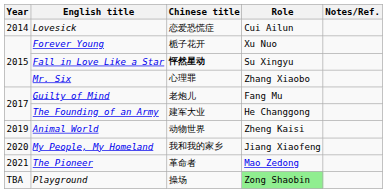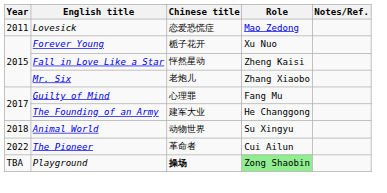 <table class="wikitable sortable">
 <tr>
 <th>Year</th>
 <th>English title</th>
 <th>Chinese title</th>
 <th>Role</th>
 <th class="unsortable">Notes/Ref.</th>
 </tr>
 <tr>
-<td>2014</td>
+<td>2011</td>
 <td><em>Lovesick</em></td>
 <td>恋爱恐慌症</td>
-<td>Cui Ailun</td>
+<td><a href='#'>Mao Zedong</a></td>
 <td></td>
 </tr>
 <tr>
 <td rowspan=3>2015</td>
 <td><em><a href='#'>Forever Young</a></em></td>
 <td>栀子花开</td>
 <td>Xu Nuo</td>
 <td></td>
 </tr>
 <tr>
 <td><em><a href='#'>Fall in Love Like a Star</a></em></td>
-<td><strong>怦然星动</strong></td>
-<td>Su Xingyu</td>
+<td>怦然星动</td>
+<td>Zheng Kaisi</td>
 <td></td>
 </tr>
 <tr>
 <td><em><a href='#'>Mr. Six</a></em></td>
-<td>心理罪</td>
+<td>老炮儿</td>
 <td>Zhang Xiaobo</td>
 <td></td>
 </tr>
 <tr>
 <td rowspan=2>2017</td>
 <td><em><a href='#'>Guilty of Mind</a></em></td>
-<td>老炮儿</td>
+<td>心理罪</td>
 <td>Fang Mu</td>
 <td></td>
 </tr>
 <tr>
 <td><em><a href='#'>The Founding of an Army</a></em></td>
 <td>建军大业</td>
 <td>He Changgong</td>
 <td></td>
 </tr>
 <tr>
-<td>2019</td>
+<td>2018</td>
 <td><em><a href='#'>Animal World</a></em></td>
 <td>动物世界</td>
-<td>Zheng Kaisi</td>
+<td>Su Xingyu</td>
 <td></td>
 </tr>
 <tr>
-<td>2020</td>
-<td><em><a href='#'>My People, My Homeland</a></em></td>
-<td>我和我的家乡</td>
-<td>Jiang Xiaofeng</td>
-<td></td>
-</tr>
-<tr>
-<td>2021</td>
+<td>2022</td>
 <td><em><a href='#'>The Pioneer</a></em></td>
 <td>革命者</td>
-<td><a href='#'>Mao Zedong</a></td>
+<td>Cui Ailun</td>
 <td></td>
 </tr>
 <tr>
 <td>TBA</td>
 <td><em>Playground</em></td>
-<td>操场</td>
+<td><strong>操场</strong></td>
 <td style="background: lightgreen;">Zong Shaobin</td>
 </tr>
 </table>
